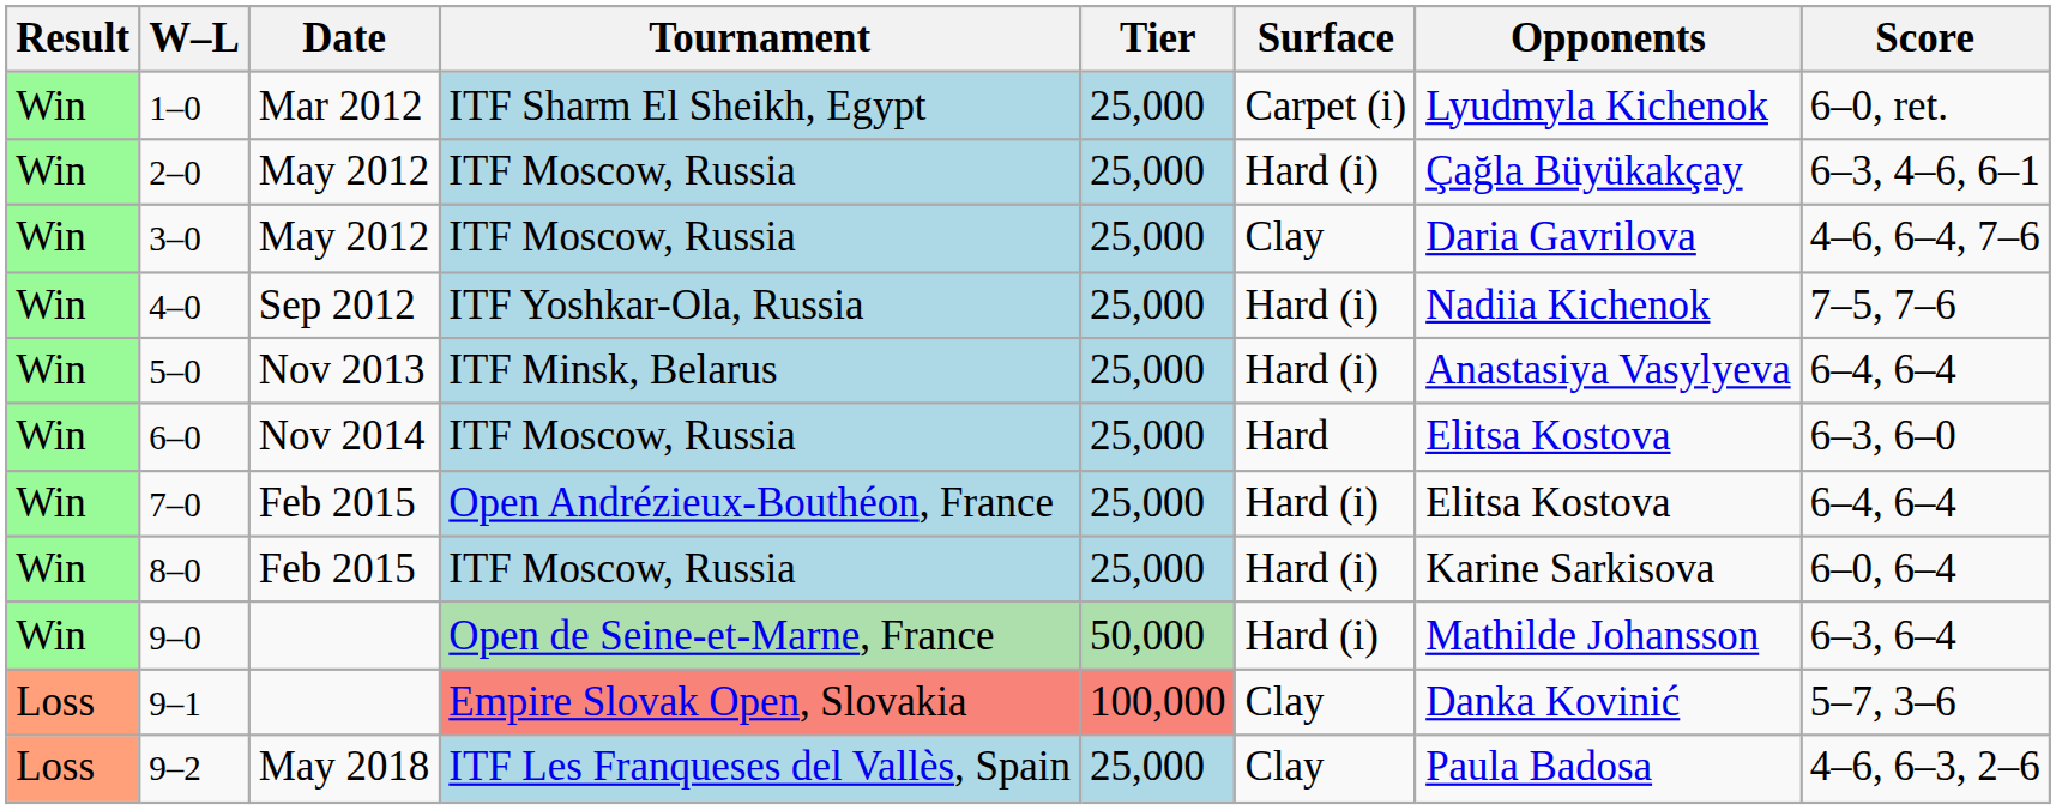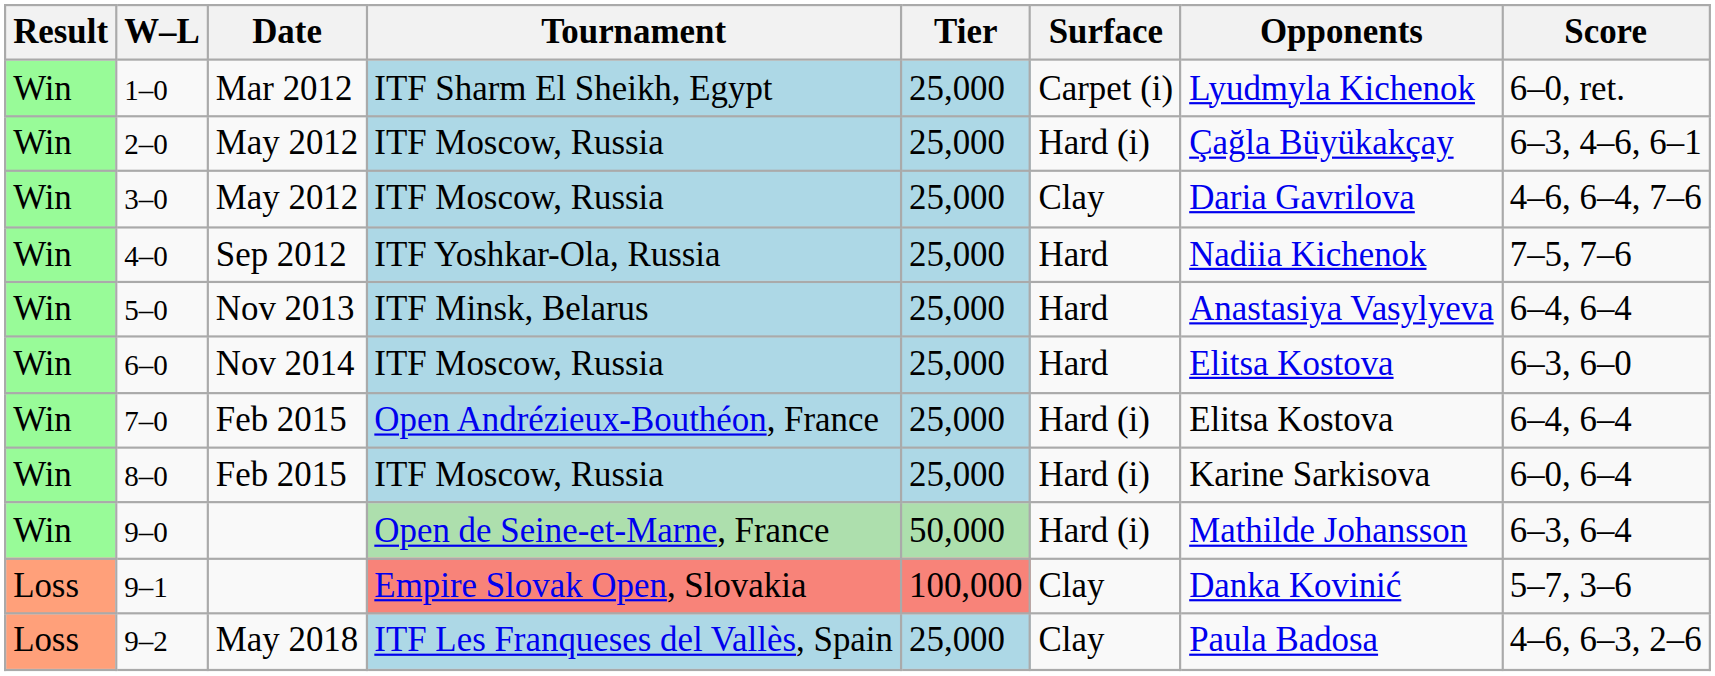 <table class="sortable wikitable">
 <tr>
 <th>Result</th>
 <th class="unsortable">W–L</th>
 <th>Date</th>
 <th>Tournament</th>
 <th>Tier</th>
 <th>Surface</th>
 <th>Opponents</th>
 <th class="unsortable">Score</th>
 </tr>
 <tr>
 <td style="background:#98fb98;">Win</td>
 <td><small>1–0</small></td>
 <td>Mar 2012</td>
 <td style="background:lightblue;">ITF Sharm El Sheikh, Egypt</td>
 <td style="background:lightblue;">25,000</td>
 <td>Carpet (i)</td>
 <td> <a href='#'>Lyudmyla Kichenok</a></td>
 <td>6–0, ret.</td>
 </tr>
 <tr>
 <td style="background:#98fb98;">Win</td>
 <td><small>2–0</small></td>
 <td>May 2012</td>
 <td style="background:lightblue;">ITF Moscow, Russia</td>
 <td style="background:lightblue;">25,000</td>
 <td>Hard (i)</td>
 <td> <a href='#'>Çağla Büyükakçay</a></td>
 <td>6–3, 4–6, 6–1</td>
 </tr>
 <tr>
 <td style="background:#98fb98;">Win</td>
 <td><small>3–0</small></td>
 <td>May 2012</td>
 <td style="background:lightblue;">ITF Moscow, Russia</td>
 <td style="background:lightblue;">25,000</td>
 <td>Clay</td>
 <td> <a href='#'>Daria Gavrilova</a></td>
 <td>4–6, 6–4, 7–6</td>
 </tr>
 <tr>
 <td style="background:#98fb98;">Win</td>
 <td><small>4–0</small></td>
 <td>Sep 2012</td>
 <td style="background:lightblue;">ITF Yoshkar-Ola, Russia</td>
 <td style="background:lightblue;">25,000</td>
-<td>Hard (i)</td>
+<td>Hard</td>
 <td> <a href='#'>Nadiia Kichenok</a></td>
 <td>7–5, 7–6</td>
 </tr>
 <tr>
 <td style="background:#98fb98;">Win</td>
 <td><small>5–0</small></td>
 <td>Nov 2013</td>
 <td style="background:lightblue;">ITF Minsk, Belarus</td>
 <td style="background:lightblue;">25,000</td>
-<td>Hard (i)</td>
+<td>Hard</td>
 <td> <a href='#'>Anastasiya Vasylyeva</a></td>
 <td>6–4, 6–4</td>
 </tr>
 <tr>
 <td style="background:#98fb98;">Win</td>
 <td><small>6–0</small></td>
 <td>Nov 2014</td>
 <td style="background:lightblue;">ITF Moscow, Russia</td>
 <td style="background:lightblue;">25,000</td>
 <td>Hard</td>
 <td> <a href='#'>Elitsa Kostova</a></td>
 <td>6–3, 6–0</td>
 </tr>
 <tr>
 <td style="background:#98fb98;">Win</td>
 <td><small>7–0</small></td>
 <td>Feb 2015</td>
 <td style="background:lightblue;"><a href='#'>Open Andrézieux-Bouthéon</a>, France</td>
 <td style="background:lightblue;">25,000</td>
 <td>Hard (i)</td>
 <td> Elitsa Kostova</td>
 <td>6–4, 6–4</td>
 </tr>
 <tr>
 <td style="background:#98fb98;">Win</td>
 <td><small>8–0</small></td>
 <td>Feb 2015</td>
 <td style="background:lightblue;">ITF Moscow, Russia</td>
 <td style="background:lightblue;">25,000</td>
 <td>Hard (i)</td>
 <td> Karine Sarkisova</td>
 <td>6–0, 6–4</td>
 </tr>
 <tr>
 <td style="background:#98fb98;">Win</td>
 <td><small>9–0</small></td>
 <td><a href='#'></a></td>
 <td style="background:#addfad;"><a href='#'>Open de Seine-et-Marne</a>, France</td>
 <td style="background:#addfad;">50,000</td>
 <td>Hard (i)</td>
 <td> <a href='#'>Mathilde Johansson</a></td>
 <td>6–3, 6–4</td>
 </tr>
 <tr>
 <td bgcolor=FFA07A>Loss</td>
 <td><small>9–1</small></td>
 <td><a href='#'></a></td>
 <td style="background:#f88379;"><a href='#'>Empire Slovak Open</a>, Slovakia</td>
 <td style="background:#f88379;">100,000</td>
 <td>Clay</td>
 <td> <a href='#'>Danka Kovinić</a></td>
 <td>5–7, 3–6</td>
 </tr>
 <tr>
 <td bgcolor=FFA07A>Loss</td>
 <td><small>9–2</small></td>
 <td>May 2018</td>
 <td style="background:lightblue;"><a href='#'>ITF Les Franqueses del Vallès</a>, Spain</td>
 <td style="background:lightblue;">25,000</td>
 <td>Clay</td>
 <td> <a href='#'>Paula Badosa</a></td>
 <td>4–6, 6–3, 2–6</td>
 </tr>
 </table>
